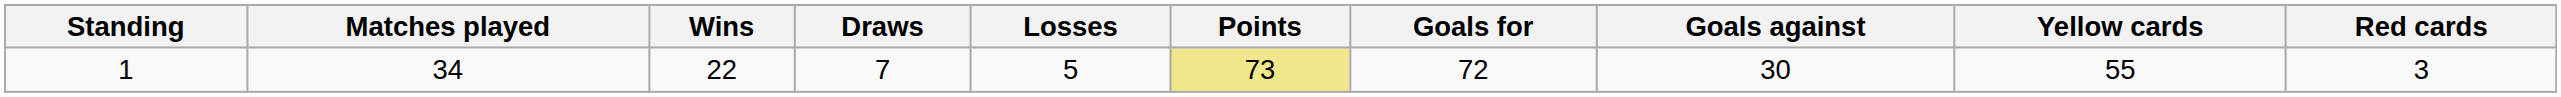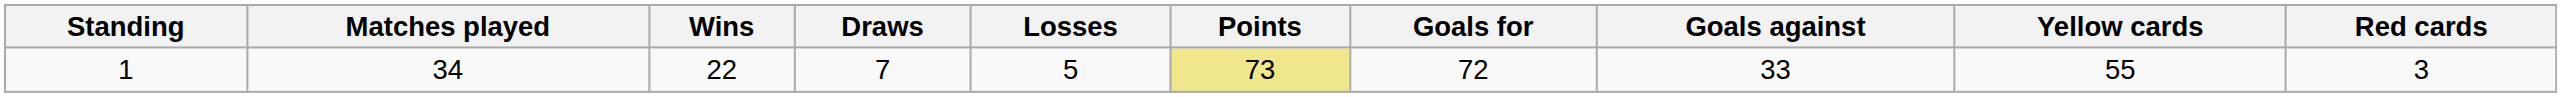 <table class="wikitable" style="width:100%; font-size:85%;">
 <tr>
 <th align=center>Standing</th>
 <th align=center>Matches played</th>
 <th align=center>Wins</th>
 <th align=center>Draws</th>
 <th align=center>Losses</th>
 <th align=center>Points</th>
 <th align=center>Goals for<br></th>
 <th align=center>Goals against<br></th>
 <th align=center>Yellow cards<br></th>
 <th align=center>Red cards<br> </th>
 </tr>
 <tr>
 <td align=center>1</td>
 <td align=center>34</td>
 <td align=center>22</td>
 <td align=center>7</td>
 <td align=center>5</td>
 <td align=center style="background: khaki;">73</td>
 <td align=center>72</td>
-<td align=center>30</td>
+<td align=center>33</td>
 <td align=center>55</td>
 <td align=center>3</td>
 </tr>
 </table>
